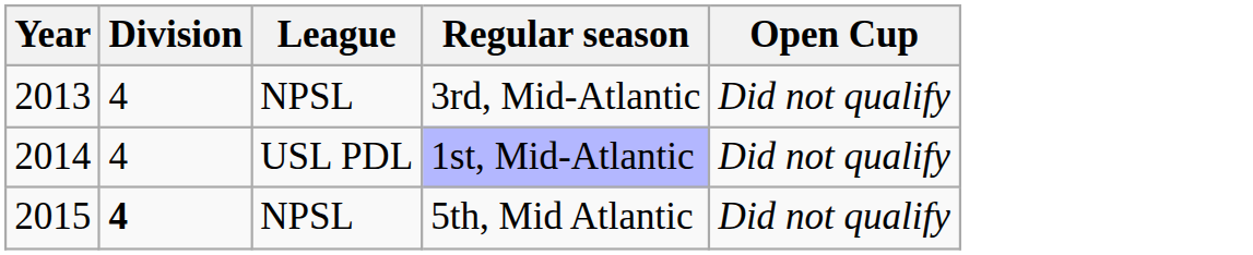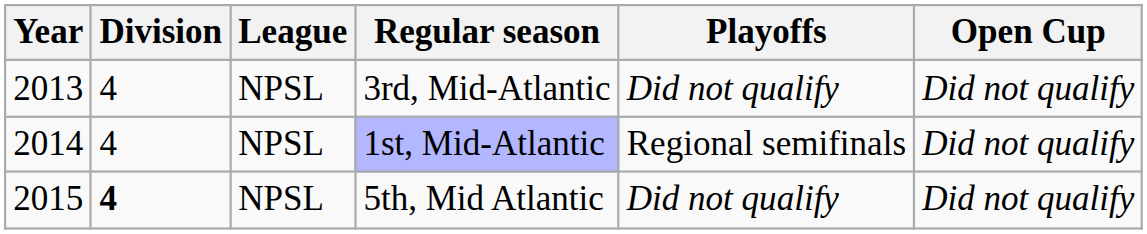 <table class="wikitable">
 <tr>
 <th>Year</th>
 <th>Division</th>
 <th>League</th>
 <th>Regular season</th>
+<th>Playoffs</th>
 <th>Open Cup</th>
 </tr>
 <tr>
 <td>2013</td>
 <td>4</td>
 <td>NPSL</td>
 <td>3rd, Mid-Atlantic</td>
 <td><em>Did not qualify</em></td>
+<td><em>Did not qualify</em></td>
 </tr>
 <tr>
 <td>2014</td>
 <td>4</td>
-<td>USL PDL</td>
+<td>NPSL</td>
 <td bgcolor="B3B7FF">1st, Mid-Atlantic</td>
+<td>Regional semifinals</td>
 <td><em>Did not qualify</em></td>
 </tr>
 <tr>
 <td>2015</td>
 <td><strong>4</strong></td>
 <td>NPSL</td>
 <td>5th, Mid Atlantic</td>
 <td><em>Did not qualify</em></td>
+<td><em>Did not qualify</em></td>
 </tr>
 </table>
